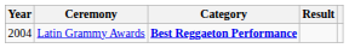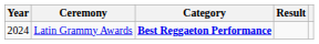 <table class="wikitable plainrowheaders">
 <tr>
 <th scope="col">Year</th>
 <th scope="col">Ceremony</th>
 <th scope="col">Category</th>
 <th scope="col">Result</th>
 <th scope="col" class="unsortable"></th>
 </tr>
 <tr>
-<td>2004</td>
+<td>2024</td>
 <td><a href='#'>Latin Grammy Awards</a></td>
 <td><strong><a href='#'>Best Reggaeton Performance</a></strong></td>
 <td></td>
 <td style="text-align:center"></td>
 </tr>
 </table>
